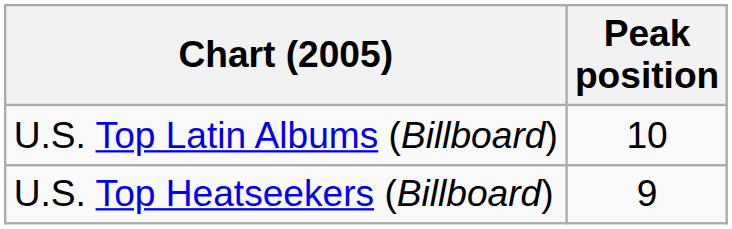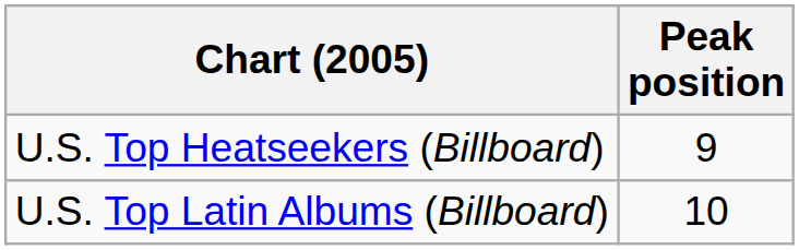 <table class="wikitable">
 <tr>
 <th>Chart (2005)</th>
 <th>Peak<br>position</th>
 </tr>
 <tr>
+<td>U.S. <a href='#'>Top Heatseekers</a> (<em>Billboard</em>)</td>
+<td align="center">9</td>
+</tr>
+<tr>
 <td>U.S. <a href='#'>Top Latin Albums</a> (<em>Billboard</em>)</td>
 <td align="center">10</td>
 </tr>
-<tr>
-<td>U.S. <a href='#'>Top Heatseekers</a> (<em>Billboard</em>)</td>
-<td align="center">9</td>
-</tr>
 </table>
